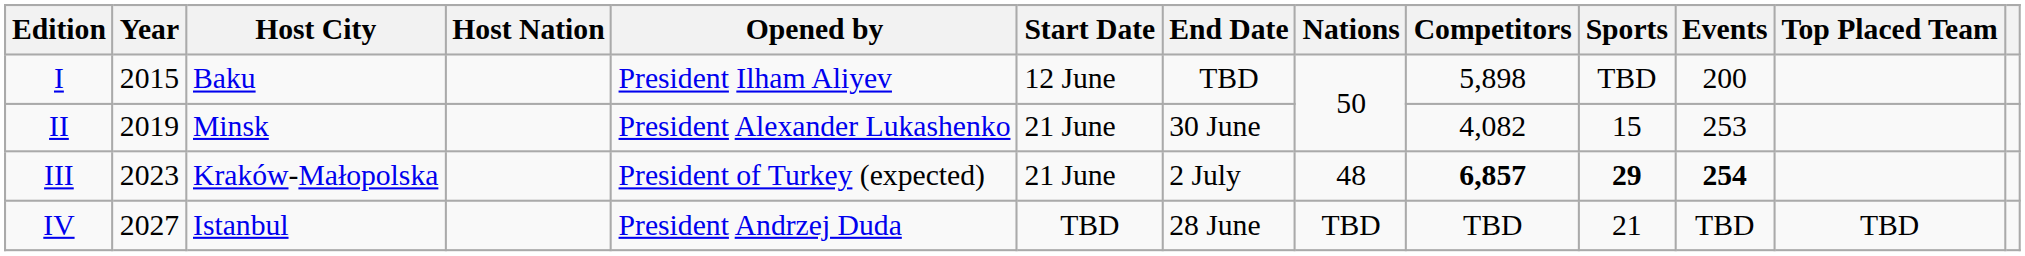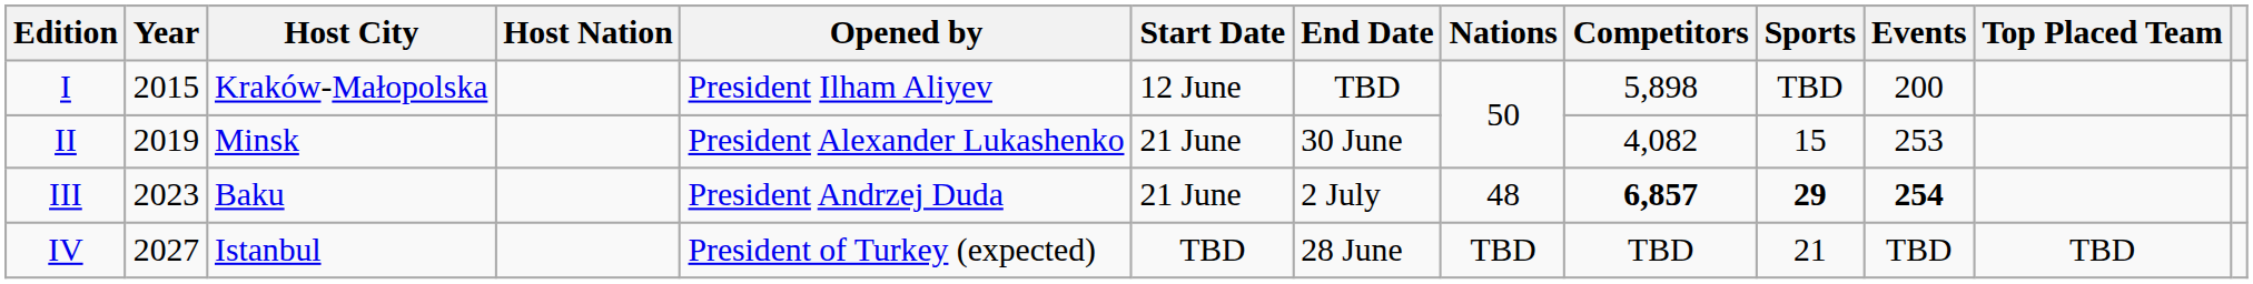 <table class="wikitable" style="text-align:center; font-size:90%;">
 <tr>
 <th>Edition</th>
 <th>Year</th>
 <th>Host City</th>
 <th>Host Nation</th>
 <th>Opened by</th>
 <th>Start Date</th>
 <th>End Date</th>
 <th>Nations</th>
 <th>Competitors</th>
 <th>Sports</th>
 <th>Events</th>
 <th>Top Placed Team</th>
 <th></th>
 </tr>
 <tr>
 <td><a href='#'>I</a></td>
 <td>2015</td>
-<td align=left><a href='#'>Baku</a></td>
+<td align=left><a href='#'>Kraków</a>-<a href='#'>Małopolska</a></td>
 <td align=left></td>
 <td align=left><a href='#'>President</a> <a href='#'>Ilham Aliyev</a></td>
 <td align=left>12 June</td>
 <td>TBD</td>
 <td rowspan=2>50</td>
 <td>5,898</td>
 <td>TBD</td>
 <td>200</td>
 <td align=left></td>
 <td></td>
 </tr>
 <tr>
 <td><a href='#'>II</a></td>
 <td>2019</td>
 <td align=left><a href='#'>Minsk</a></td>
 <td align=left></td>
 <td align=left><a href='#'>President</a> <a href='#'>Alexander Lukashenko</a></td>
 <td align=left>21 June</td>
 <td align=left>30 June</td>
 <td>4,082</td>
 <td>15</td>
 <td>253</td>
 <td align=left></td>
 <td></td>
 </tr>
 <tr>
 <td><a href='#'>III</a></td>
 <td>2023</td>
-<td align=left><a href='#'>Kraków</a>-<a href='#'>Małopolska</a></td>
+<td align=left><a href='#'>Baku</a></td>
 <td align=left></td>
-<td align=left><a href='#'>President of Turkey</a> (expected)</td>
+<td align=left><a href='#'>President</a> <a href='#'>Andrzej Duda</a></td>
 <td align=left>21 June</td>
 <td align=left>2 July</td>
 <td>48</td>
 <td><strong>6,857</strong></td>
 <td><strong>29</strong></td>
 <td><strong>254</strong></td>
 <td align=left></td>
 <td></td>
 </tr>
 <tr>
 <td><a href='#'>IV</a></td>
 <td>2027</td>
 <td align=left><a href='#'>Istanbul</a></td>
 <td align=left></td>
-<td align=left><a href='#'>President</a> <a href='#'>Andrzej Duda</a></td>
+<td align=left><a href='#'>President of Turkey</a> (expected)</td>
 <td>TBD</td>
 <td align=left>28 June</td>
 <td>TBD</td>
 <td>TBD</td>
 <td>21</td>
 <td>TBD</td>
 <td>TBD</td>
 <td></td>
 </tr>
 </table>
